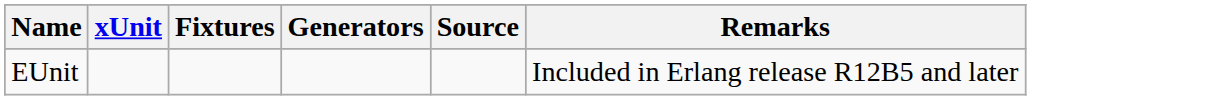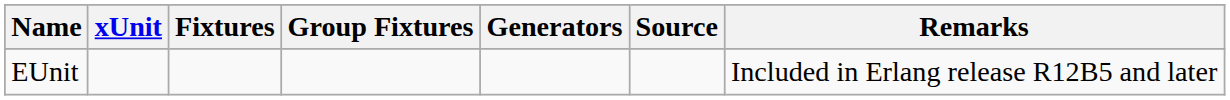 <table class="wikitable sortable">
 <tr>
 <th>Name</th>
 <th><a href='#'>xUnit</a></th>
 <th>Fixtures</th>
+<th>Group Fixtures</th>
 <th>Generators</th>
 <th>Source</th>
 <th>Remarks</th>
 </tr>
 <tr>
 <td>EUnit</td>
 <td></td>
 <td></td>
 <td></td>
 <td></td>
+<td></td>
 <td>Included in Erlang release R12B5 and later</td>
 </tr>
 </table>
